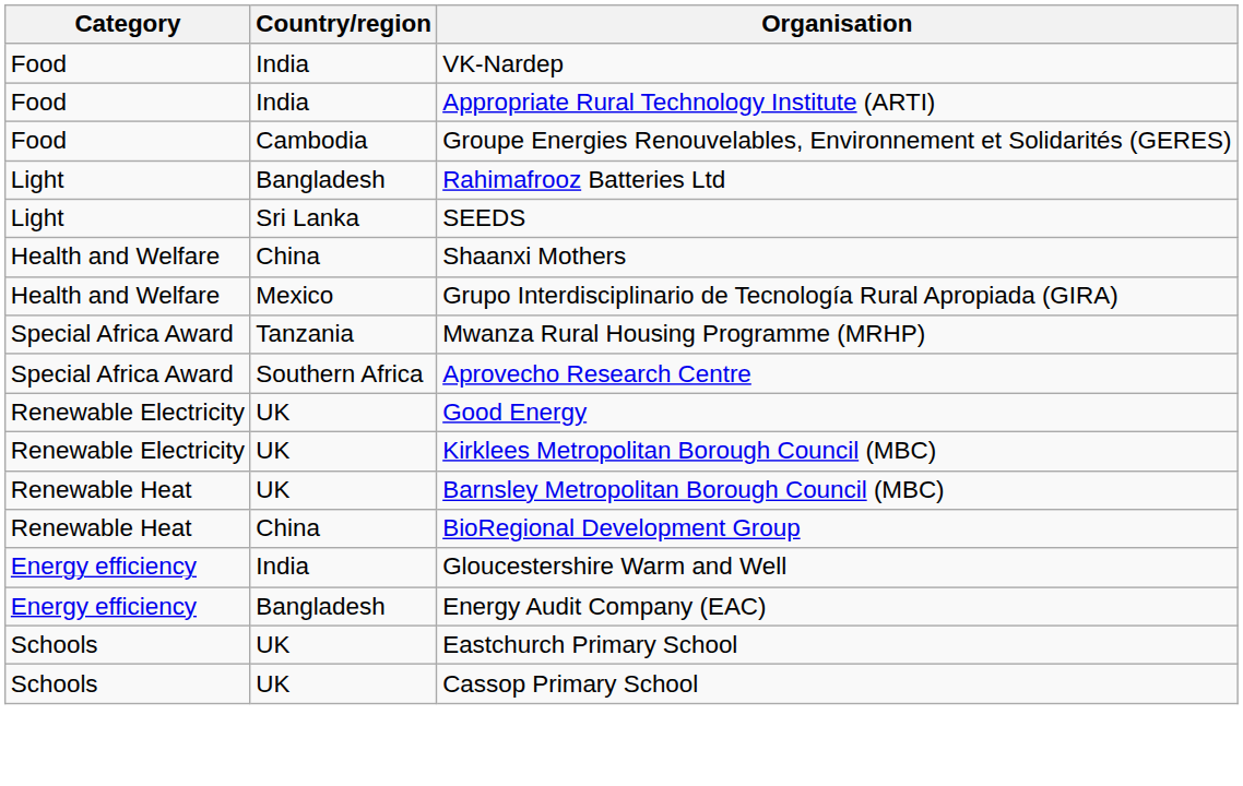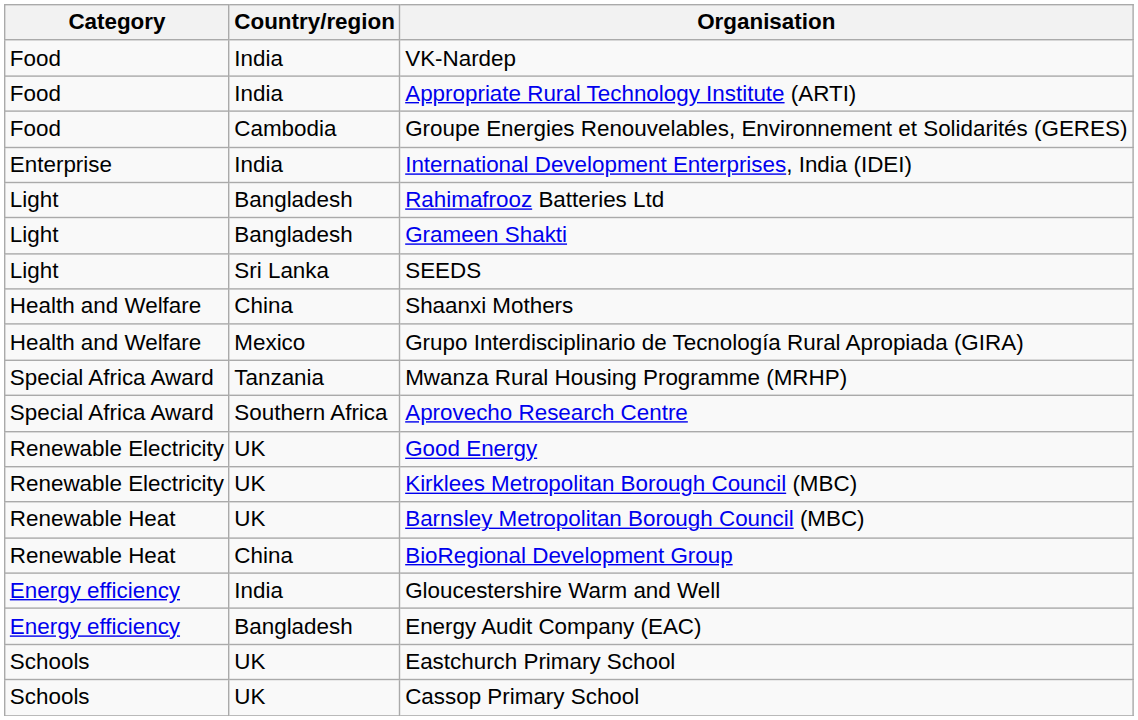 <table class="wikitable">
 <tr>
 <th>Category</th>
 <th>Country/region</th>
 <th>Organisation</th>
 </tr>
 <tr>
 <td>Food</td>
 <td>India</td>
 <td>VK-Nardep</td>
 </tr>
 <tr>
 <td>Food</td>
 <td>India</td>
 <td><a href='#'>Appropriate Rural Technology Institute</a> (ARTI)</td>
 </tr>
 <tr>
 <td>Food</td>
 <td>Cambodia</td>
 <td>Groupe Energies Renouvelables, Environnement et Solidarités (GERES)</td>
 </tr>
 <tr>
+<td>Enterprise</td>
+<td>India</td>
+<td><a href='#'>International Development Enterprises</a>, India (IDEI)</td>
+</tr>
+<tr>
 <td>Light</td>
 <td>Bangladesh</td>
 <td><a href='#'>Rahimafrooz</a> Batteries Ltd</td>
+</tr>
+<tr>
+<td>Light</td>
+<td>Bangladesh</td>
+<td><a href='#'>Grameen Shakti</a></td>
 </tr>
 <tr>
 <td>Light</td>
 <td>Sri Lanka</td>
 <td>SEEDS</td>
 </tr>
 <tr>
 <td>Health and Welfare</td>
 <td>China</td>
 <td>Shaanxi Mothers</td>
 </tr>
 <tr>
 <td>Health and Welfare</td>
 <td>Mexico</td>
 <td>Grupo Interdisciplinario de Tecnología Rural Apropiada (GIRA)</td>
 </tr>
 <tr>
 <td>Special Africa Award</td>
 <td>Tanzania</td>
 <td>Mwanza Rural Housing Programme (MRHP)</td>
 </tr>
 <tr>
 <td>Special Africa Award</td>
 <td>Southern Africa</td>
 <td><a href='#'>Aprovecho Research Centre</a></td>
 </tr>
 <tr>
 <td>Renewable Electricity</td>
 <td>UK</td>
 <td><a href='#'>Good Energy</a></td>
 </tr>
 <tr>
 <td>Renewable Electricity</td>
 <td>UK</td>
 <td><a href='#'>Kirklees Metropolitan Borough Council</a> (MBC)</td>
 </tr>
 <tr>
 <td>Renewable Heat</td>
 <td>UK</td>
 <td><a href='#'>Barnsley Metropolitan Borough Council</a> (MBC)</td>
 </tr>
 <tr>
 <td>Renewable Heat</td>
 <td>China</td>
 <td><a href='#'>BioRegional Development Group</a></td>
 </tr>
 <tr>
 <td><a href='#'>Energy efficiency</a></td>
 <td>India</td>
 <td>Gloucestershire Warm and Well</td>
 </tr>
 <tr>
 <td><a href='#'>Energy efficiency</a></td>
 <td>Bangladesh</td>
 <td>Energy Audit Company (EAC)</td>
 </tr>
 <tr>
 <td>Schools</td>
 <td>UK</td>
 <td>Eastchurch Primary School</td>
 </tr>
 <tr>
 <td>Schools</td>
 <td>UK</td>
 <td>Cassop Primary School</td>
 </tr>
 </table>
